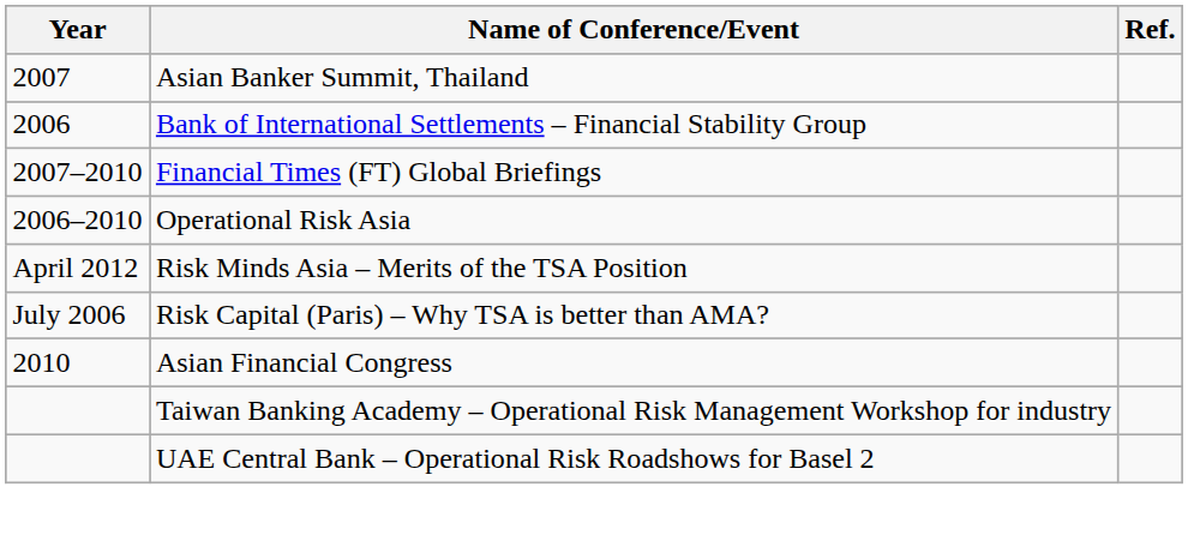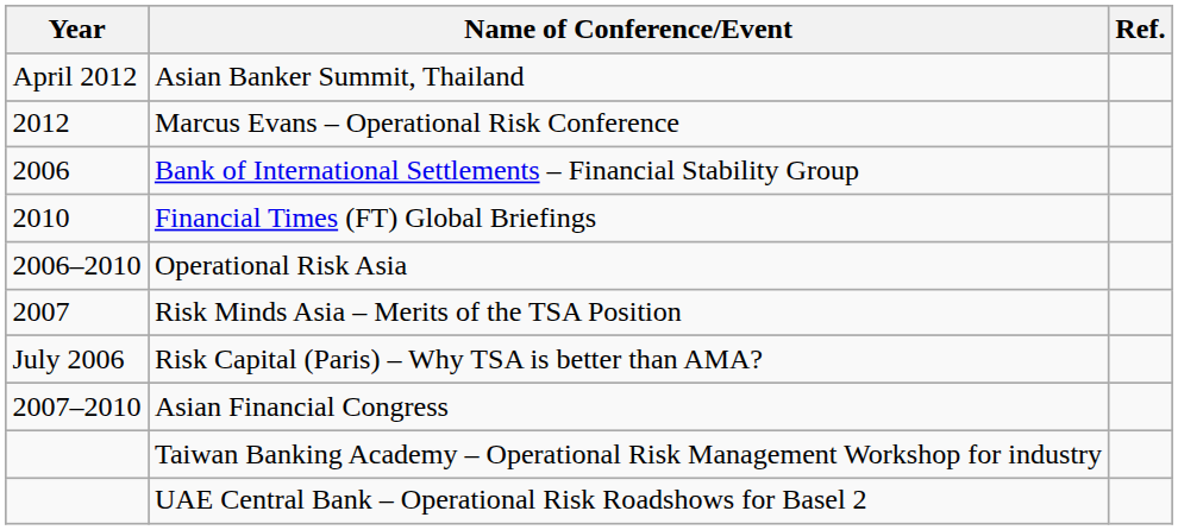 <table class="wikitable" style="font-size:90%;">
 <tr>
 <th>Year</th>
 <th>Name of Conference/Event</th>
 <th>Ref.</th>
 </tr>
 <tr>
-<td>2007</td>
+<td>April 2012</td>
 <td>Asian Banker Summit, Thailand</td>
+<td></td>
+</tr>
+<tr>
+<td>2012</td>
+<td>Marcus Evans – Operational Risk Conference</td>
 <td></td>
 </tr>
 <tr>
 <td>2006</td>
 <td><a href='#'>Bank of International Settlements</a> – Financial Stability Group</td>
 <td></td>
 </tr>
 <tr>
-<td>2007–2010</td>
+<td>2010</td>
 <td><a href='#'>Financial Times</a> (FT) Global Briefings</td>
 <td></td>
 </tr>
 <tr>
 <td>2006–2010</td>
 <td>Operational Risk Asia</td>
 <td></td>
 </tr>
 <tr>
-<td>April 2012</td>
+<td>2007</td>
 <td>Risk Minds Asia – Merits of the TSA Position</td>
 <td></td>
 </tr>
 <tr>
 <td>July 2006</td>
 <td>Risk Capital (Paris) – Why TSA is better than AMA?</td>
 <td></td>
 </tr>
 <tr>
-<td>2010</td>
+<td>2007–2010</td>
 <td>Asian Financial Congress</td>
 <td></td>
 </tr>
 <tr>
 <td></td>
 <td>Taiwan Banking Academy – Operational Risk Management Workshop for industry</td>
 <td></td>
 </tr>
 <tr>
 <td></td>
 <td>UAE Central Bank – Operational Risk Roadshows for Basel 2</td>
 <td></td>
 </tr>
 </table>
